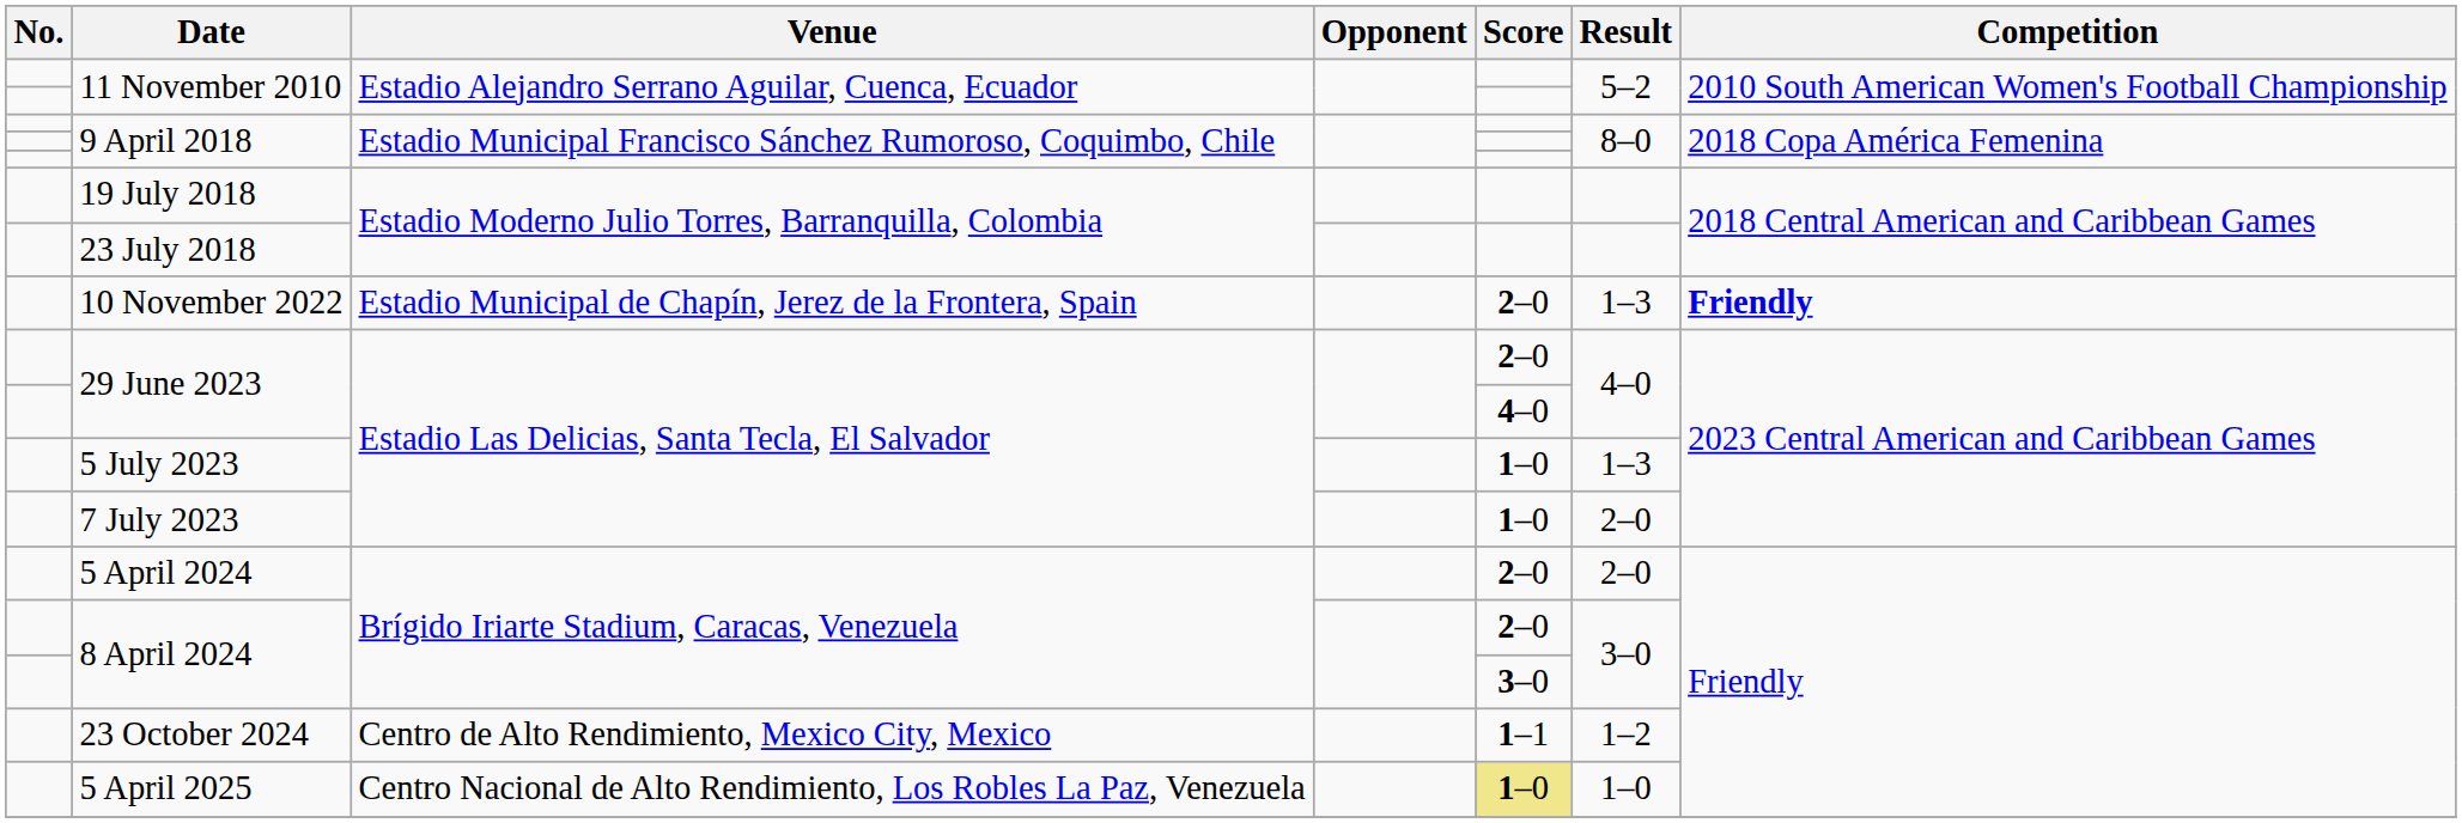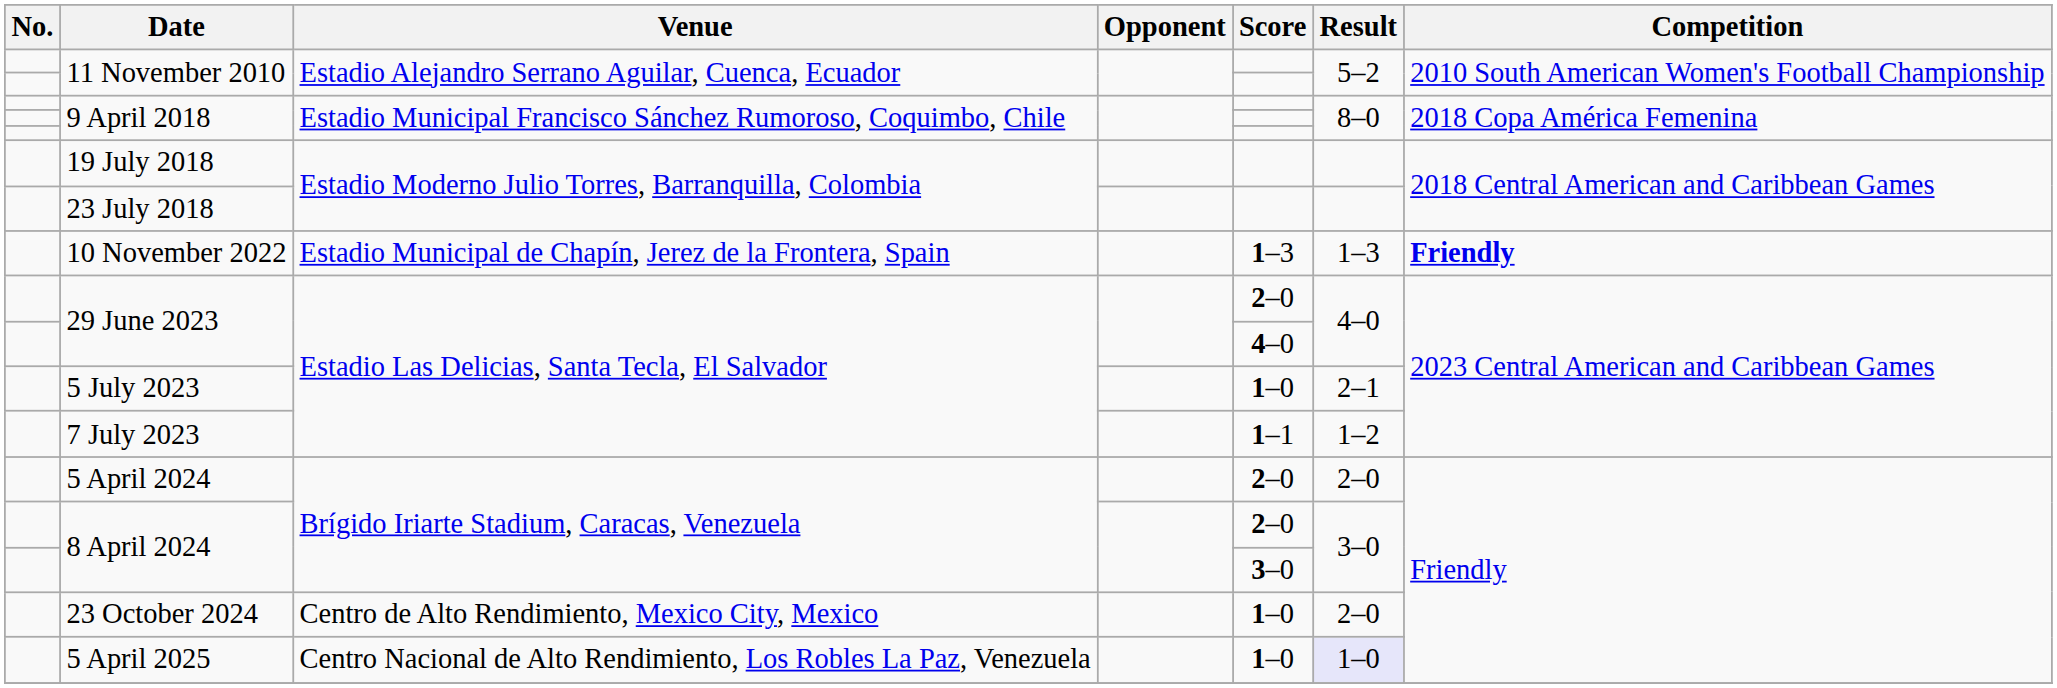 <table class="wikitable">
 <tr>
 <th>No.</th>
 <th>Date</th>
 <th>Venue</th>
 <th>Opponent</th>
 <th>Score</th>
 <th>Result</th>
 <th>Competition</th>
 </tr>
 <tr>
 <td></td>
 <td rowspan=2>11 November 2010</td>
 <td rowspan=2><a href='#'>Estadio Alejandro Serrano Aguilar</a>, <a href='#'>Cuenca</a>, <a href='#'>Ecuador</a></td>
 <td rowspan=2></td>
 <td></td>
 <td rowspan=2 style="text-align:center;">5–2</td>
 <td rowspan=2><a href='#'>2010 South American Women's Football Championship</a></td>
 </tr>
 <tr>
 <td></td>
 <td></td>
 </tr>
 <tr>
 <td></td>
 <td rowspan=3>9 April 2018</td>
 <td rowspan=3><a href='#'>Estadio Municipal Francisco Sánchez Rumoroso</a>, <a href='#'>Coquimbo</a>, <a href='#'>Chile</a></td>
 <td rowspan=3></td>
 <td></td>
 <td rowspan=3 style="text-align:center;">8–0</td>
 <td rowspan=3><a href='#'>2018 Copa América Femenina</a></td>
 </tr>
 <tr>
 <td></td>
 <td></td>
 </tr>
 <tr>
 <td></td>
 <td></td>
 </tr>
 <tr>
 <td></td>
 <td>19 July 2018</td>
 <td rowspan=2><a href='#'>Estadio Moderno Julio Torres</a>, <a href='#'>Barranquilla</a>, <a href='#'>Colombia</a></td>
 <td></td>
 <td></td>
 <td></td>
 <td rowspan=2><a href='#'>2018 Central American and Caribbean Games</a></td>
 </tr>
 <tr>
 <td></td>
 <td>23 July 2018</td>
 <td></td>
 <td></td>
 <td></td>
 </tr>
 <tr>
 <td></td>
 <td>10 November 2022</td>
 <td><a href='#'>Estadio Municipal de Chapín</a>, <a href='#'>Jerez de la Frontera</a>, <a href='#'>Spain</a></td>
 <td></td>
-<td align=center><strong>2</strong>–0</td>
+<td align=center><strong>1</strong>–3</td>
 <td align=center>1–3</td>
 <td><strong><a href='#'>Friendly</a></strong></td>
 </tr>
 <tr>
 <td></td>
 <td rowspan="2">29 June 2023</td>
 <td rowspan="4"><a href='#'>Estadio Las Delicias</a>, <a href='#'>Santa Tecla</a>, <a href='#'>El Salvador</a></td>
 <td rowspan="2"></td>
 <td align=center><strong>2</strong>–0</td>
 <td align=center rowspan="2">4–0</td>
 <td rowspan="4"><a href='#'>2023 Central American and Caribbean Games</a></td>
 </tr>
 <tr>
 <td></td>
 <td align=center><strong>4</strong>–0</td>
 </tr>
 <tr>
 <td></td>
 <td>5 July 2023</td>
 <td></td>
 <td align=center><strong>1</strong>–0</td>
-<td align=center>1–3</td>
+<td align=center>2–1</td>
 </tr>
 <tr>
 <td></td>
 <td>7 July 2023</td>
 <td></td>
-<td align=center><strong>1</strong>–0</td>
-<td align=center>2–0</td>
+<td align=center><strong>1</strong>–1</td>
+<td align=center>1–2 </td>
 </tr>
 <tr>
 <td></td>
 <td>5 April 2024</td>
 <td rowspan=3><a href='#'>Brígido Iriarte Stadium</a>, <a href='#'>Caracas</a>, <a href='#'>Venezuela</a></td>
 <td></td>
 <td align=center><strong>2</strong>–0</td>
 <td align=center>2–0</td>
 <td rowspan=5><a href='#'>Friendly</a></td>
 </tr>
 <tr>
 <td></td>
 <td rowspan=2>8 April 2024</td>
 <td rowspan=2></td>
 <td align=center><strong>2</strong>–0</td>
 <td rowspan=2 align=center>3–0</td>
 </tr>
 <tr>
 <td></td>
 <td align=center><strong>3</strong>–0</td>
 </tr>
 <tr>
 <td></td>
 <td>23 October 2024</td>
 <td>Centro de Alto Rendimiento, <a href='#'>Mexico City</a>, <a href='#'>Mexico</a></td>
 <td></td>
-<td align=center><strong>1</strong>–1</td>
-<td align=center>1–2 </td>
+<td align=center><strong>1</strong>–0</td>
+<td align=center>2–0</td>
 </tr>
 <tr>
 <td></td>
 <td>5 April 2025</td>
 <td>Centro Nacional de Alto Rendimiento, <a href='#'>Los Robles La Paz</a>, Venezuela</td>
 <td></td>
-<td align=center style="background: khaki;"><strong>1</strong>–0</td>
-<td align=center>1–0</td>
+<td align=center><strong>1</strong>–0</td>
+<td align=center style="background: lavender;">1–0</td>
 </tr>
 <tr>
 </tr>
 </table>
